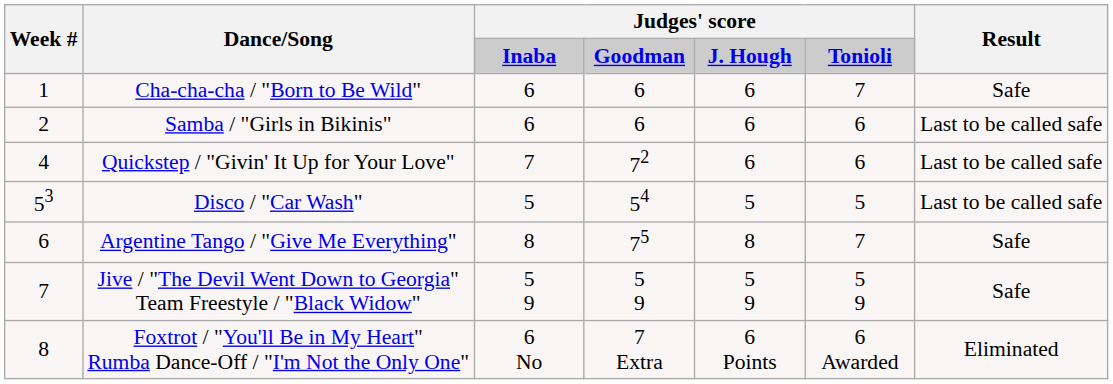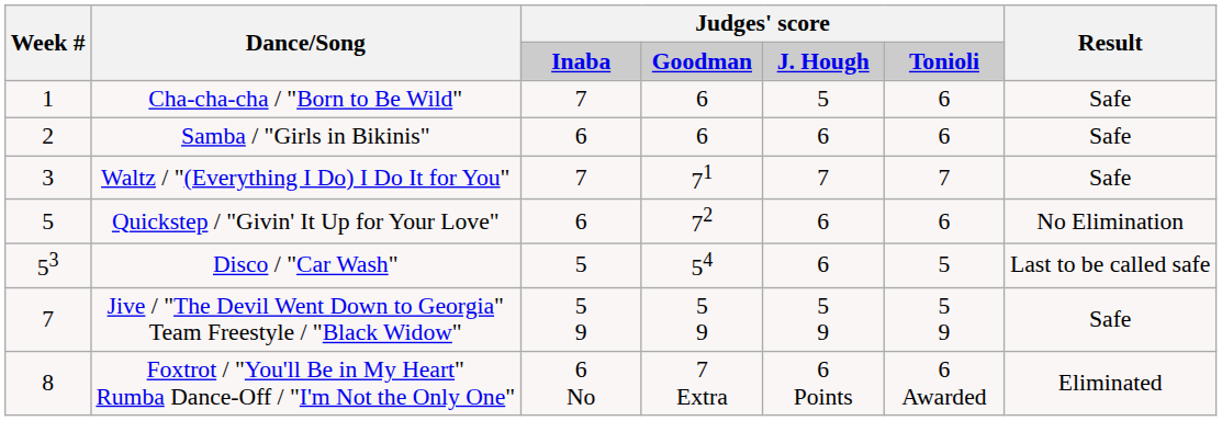 <table class="wikitable">
 <tr style="text-align: center;">
 <th rowspan="2">Week #</th>
 <th rowspan="2">Dance/Song</th>
 <th colspan="4">Judges' score</th>
 <th rowspan="2">Result</th>
 </tr>
 <tr style="text-align: center; background: #ccc;">
 <td style="width:10%; "><strong><a href='#'>Inaba</a></strong></td>
 <td style="width:10%; "><strong><a href='#'>Goodman</a></strong></td>
 <td style="width:10%; "><strong><a href='#'>J. Hough</a></strong></td>
 <td style="width:10%; "><strong><a href='#'>Tonioli</a></strong></td>
 </tr>
 <tr style="text-align:center; background: #faf6f6;">
 <td>1</td>
 <td><a href='#'>Cha-cha-cha</a> / "<a href='#'>Born to Be Wild</a>"</td>
+<td>7</td>
 <td>6</td>
+<td>5</td>
 <td>6</td>
-<td>6</td>
-<td>7</td>
 <td>Safe</td>
 </tr>
 <tr style="text-align: center; background:#faf6f6;">
 <td>2</td>
 <td><a href='#'>Samba</a> / "Girls in Bikinis"</td>
 <td>6</td>
 <td>6</td>
 <td>6</td>
 <td>6</td>
-<td>Last to be called safe</td>
+<td>Safe</td>
 </tr>
 <tr style="text-align: center; background:#faf6f6;">
-<td>4</td>
+<td>3</td>
+<td><a href='#'>Waltz</a> / "<a href='#'>(Everything I Do) I Do It for You</a>"</td>
+<td>7</td>
+<td>7<sup>1</sup></td>
+<td>7</td>
+<td>7</td>
+<td>Safe</td>
+</tr>
+<tr style="text-align: center; background:#faf6f6;">
+<td>5</td>
 <td><a href='#'>Quickstep</a> / "Givin' It Up for Your Love"</td>
-<td>7</td>
+<td>6</td>
 <td>7<sup>2</sup></td>
 <td>6</td>
 <td>6</td>
-<td>Last to be called safe</td>
+<td>No Elimination</td>
 </tr>
 <tr style="text-align: center; background:#faf6f6;">
 <td>5<sup>3</sup></td>
 <td><a href='#'>Disco</a> / "<a href='#'>Car Wash</a>"</td>
 <td>5</td>
 <td>5<sup>4</sup></td>
-<td>5</td>
+<td>6</td>
 <td>5</td>
 <td>Last to be called safe</td>
-</tr>
-<tr style="text-align: center; background:#faf6f6;">
-<td>6</td>
-<td><a href='#'>Argentine Tango</a> / "<a href='#'>Give Me Everything</a>"</td>
-<td>8</td>
-<td>7<sup>5</sup></td>
-<td>8</td>
-<td>7</td>
-<td>Safe</td>
 </tr>
 <tr style="text-align: center; background:#faf6f6;">
 <td>7</td>
 <td><a href='#'>Jive</a> / "<a href='#'>The Devil Went Down to Georgia</a>"<br>Team Freestyle / "<a href='#'>Black Widow</a>"</td>
 <td>5<br>9</td>
 <td>5<br>9</td>
 <td>5<br>9</td>
 <td>5<br>9</td>
 <td>Safe</td>
 </tr>
 <tr style="text-align: center; background:#faf6f6;">
 <td>8</td>
 <td><a href='#'>Foxtrot</a> / "<a href='#'>You'll Be in My Heart</a>"<br><a href='#'>Rumba</a> Dance-Off / "<a href='#'>I'm Not the Only One</a>"</td>
 <td>6<br>No</td>
 <td>7<br>Extra</td>
 <td>6<br>Points</td>
 <td>6<br>Awarded</td>
 <td>Eliminated</td>
 </tr>
 </table>
